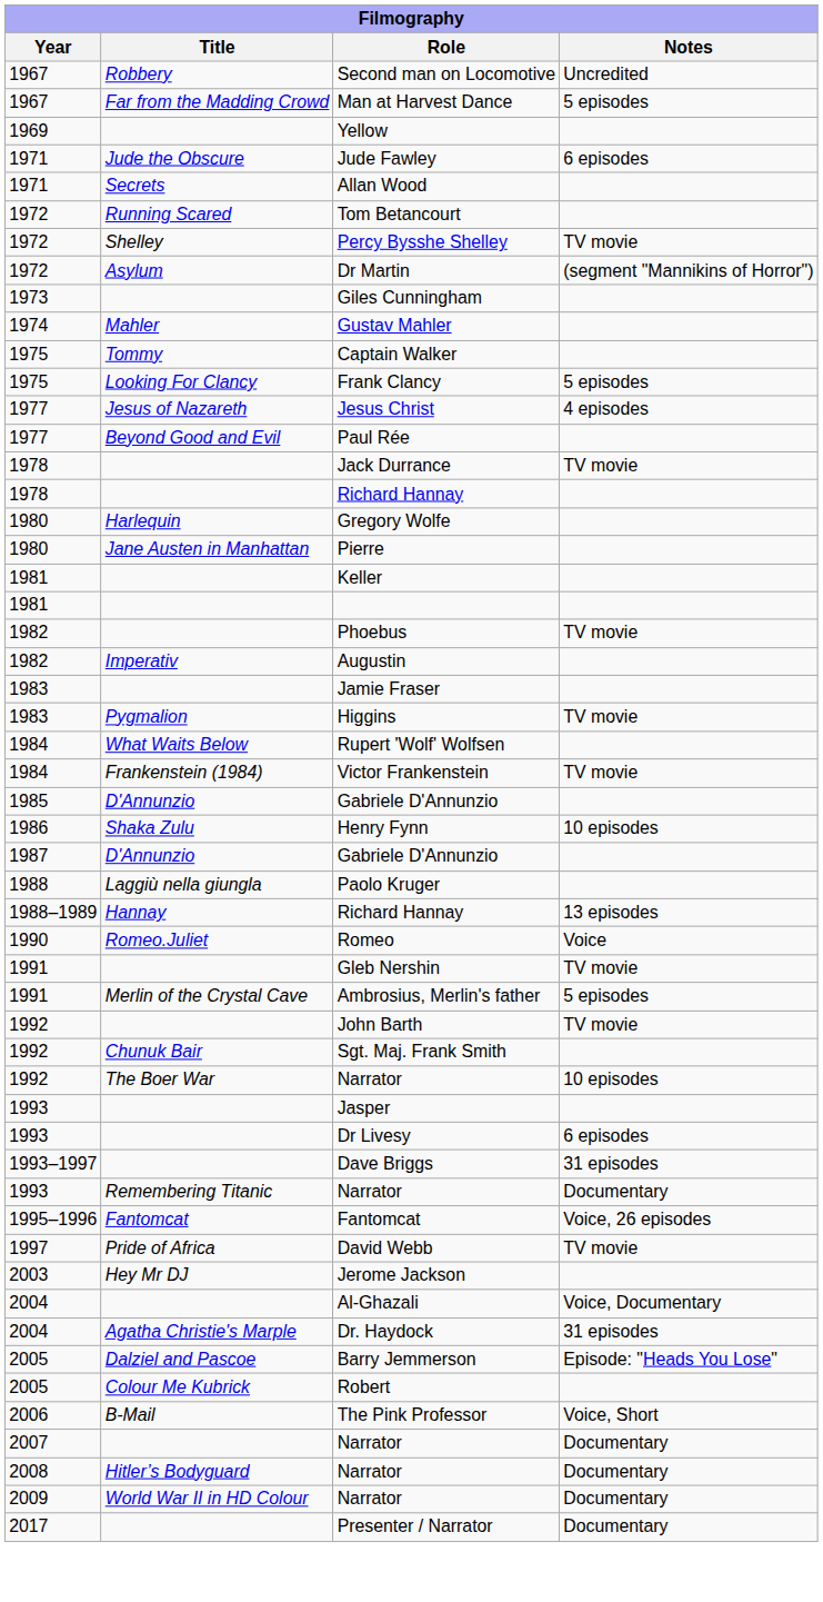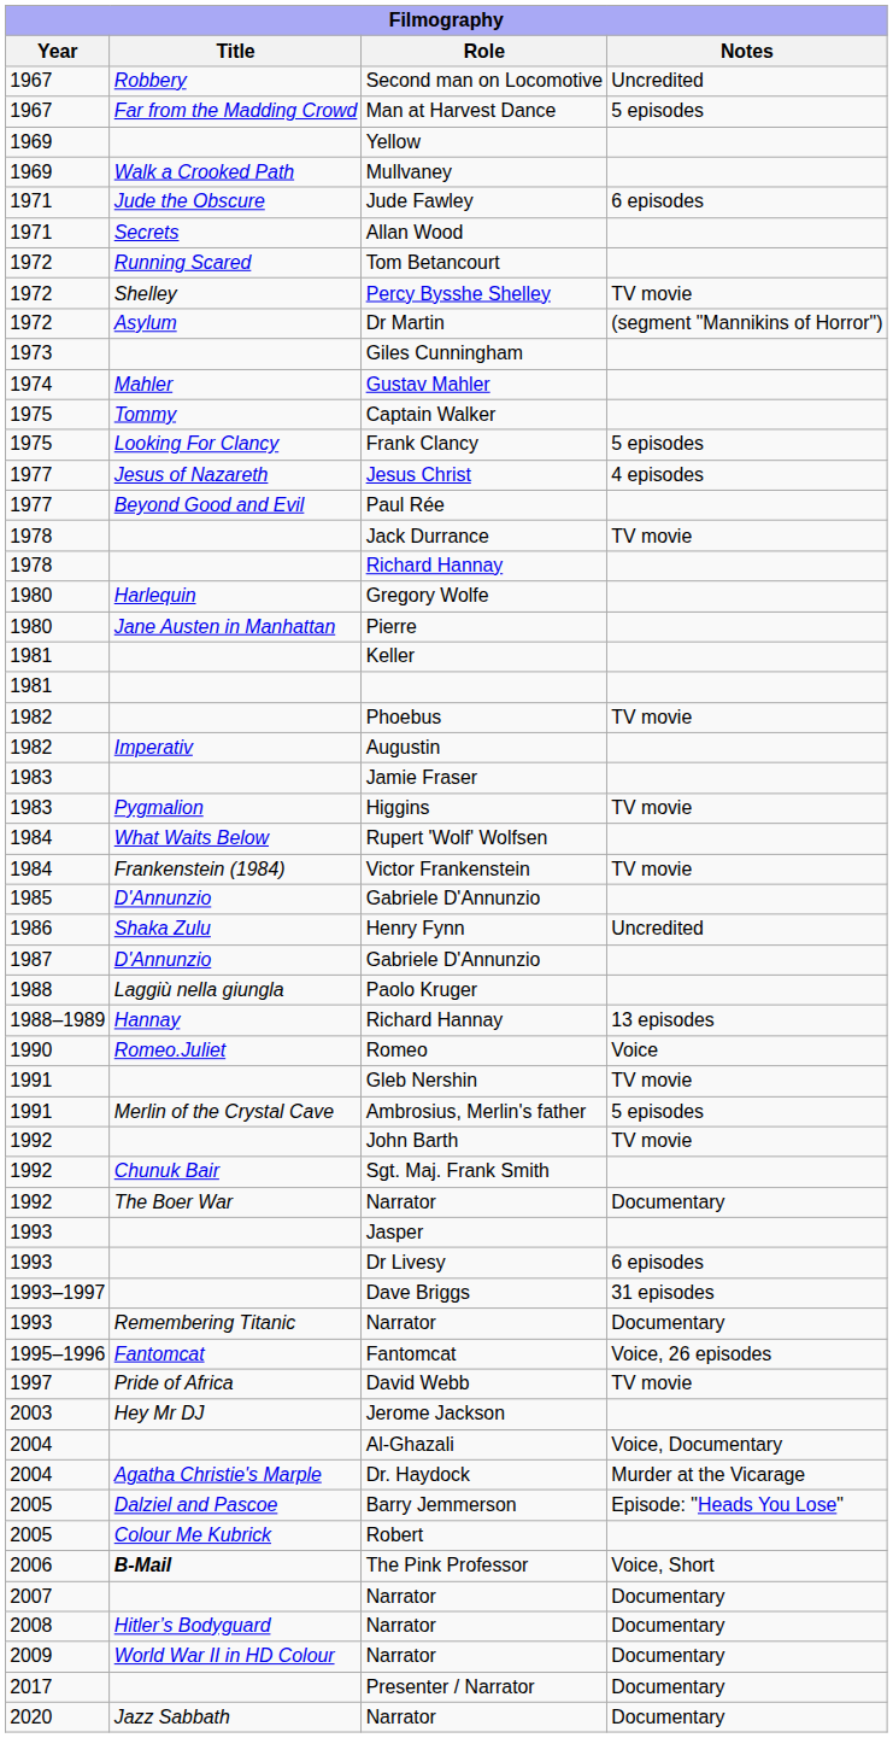 <table class="wikitable sortable">
 <tr>
 <th colspan="4" style="text-align:center; background:#a9a9f5;">Filmography</th>
 </tr>
 <tr>
 <th>Year</th>
 <th>Title</th>
 <th>Role</th>
 <th>Notes</th>
 </tr>
 <tr>
 <td>1967</td>
 <td><em><a href='#'>Robbery</a></em></td>
 <td>Second man on Locomotive</td>
 <td>Uncredited</td>
 </tr>
 <tr>
 <td>1967</td>
 <td><em><a href='#'>Far from the Madding Crowd</a></em></td>
 <td>Man at Harvest Dance</td>
 <td>5 episodes</td>
 </tr>
 <tr>
 <td>1969</td>
 <td><em></em></td>
 <td>Yellow</td>
+<td></td>
+</tr>
+<tr>
+<td>1969</td>
+<td><em><a href='#'>Walk a Crooked Path</a></em></td>
+<td>Mullvaney</td>
 <td></td>
 </tr>
 <tr>
 <td>1971</td>
 <td><em><a href='#'>Jude the Obscure</a></em></td>
 <td>Jude Fawley</td>
 <td>6 episodes</td>
 </tr>
 <tr>
 <td>1971</td>
 <td><em><a href='#'>Secrets</a></em></td>
 <td>Allan Wood</td>
 <td></td>
 </tr>
 <tr>
 <td>1972</td>
 <td><em><a href='#'>Running Scared</a></em></td>
 <td>Tom Betancourt</td>
 <td></td>
 </tr>
 <tr>
 <td>1972</td>
 <td><em>Shelley</em></td>
 <td><a href='#'>Percy Bysshe Shelley</a></td>
 <td>TV movie</td>
 </tr>
 <tr>
 <td>1972</td>
 <td><em><a href='#'>Asylum</a></em></td>
 <td>Dr Martin</td>
 <td>(segment "Mannikins of Horror")</td>
 </tr>
 <tr>
 <td>1973</td>
 <td><em></em></td>
 <td>Giles Cunningham</td>
 <td></td>
 </tr>
 <tr>
 <td>1974</td>
 <td><em><a href='#'>Mahler</a></em></td>
 <td><a href='#'>Gustav Mahler</a></td>
 <td></td>
 </tr>
 <tr>
 <td>1975</td>
 <td><em><a href='#'>Tommy</a></em></td>
 <td>Captain Walker</td>
 <td></td>
 </tr>
 <tr>
 <td>1975</td>
 <td><em><a href='#'>Looking For Clancy</a></em></td>
 <td>Frank Clancy</td>
 <td>5 episodes</td>
 </tr>
 <tr>
 <td>1977</td>
 <td><em><a href='#'>Jesus of Nazareth</a></em></td>
 <td><a href='#'>Jesus Christ</a></td>
 <td>4 episodes</td>
 </tr>
 <tr>
 <td>1977</td>
 <td><em><a href='#'>Beyond Good and Evil</a></em></td>
 <td>Paul Rée</td>
 <td></td>
 </tr>
 <tr>
 <td>1978</td>
 <td><em></em></td>
 <td>Jack Durrance</td>
 <td>TV movie</td>
 </tr>
 <tr>
 <td>1978</td>
 <td><em></em></td>
 <td><a href='#'>Richard Hannay</a></td>
 <td></td>
 </tr>
 <tr>
 <td>1980</td>
 <td><em><a href='#'>Harlequin</a></em></td>
 <td>Gregory Wolfe</td>
 <td></td>
 </tr>
 <tr>
 <td>1980</td>
 <td><em><a href='#'>Jane Austen in Manhattan</a></em></td>
 <td>Pierre</td>
 <td></td>
 </tr>
 <tr>
 <td>1981</td>
 <td><em></em></td>
 <td>Keller</td>
 <td></td>
 </tr>
 <tr>
 <td>1981</td>
 <td><em></em></td>
 <td></td>
 </tr>
 <tr>
 <td>1982</td>
 <td><em></em></td>
 <td>Phoebus</td>
 <td>TV movie</td>
 </tr>
 <tr>
 <td>1982</td>
 <td><em><a href='#'>Imperativ</a></em></td>
 <td>Augustin</td>
 <td></td>
 </tr>
 <tr>
 <td>1983</td>
 <td><em></em></td>
 <td>Jamie Fraser</td>
 <td></td>
 </tr>
 <tr>
 <td>1983</td>
 <td><em><a href='#'>Pygmalion</a></em></td>
 <td>Higgins</td>
 <td>TV movie</td>
 </tr>
 <tr>
 <td>1984</td>
 <td><em><a href='#'>What Waits Below</a></em></td>
 <td>Rupert 'Wolf' Wolfsen</td>
 <td></td>
 </tr>
 <tr>
 <td>1984</td>
 <td><em>Frankenstein (1984)</em></td>
 <td>Victor Frankenstein</td>
 <td>TV movie</td>
 </tr>
 <tr>
 <td>1985</td>
 <td><em><a href='#'>D'Annunzio</a></em></td>
 <td>Gabriele D'Annunzio</td>
 <td></td>
 </tr>
 <tr>
 <td>1986</td>
 <td><em><a href='#'>Shaka Zulu</a></em></td>
 <td>Henry Fynn</td>
-<td>10 episodes</td>
+<td>Uncredited</td>
 </tr>
 <tr>
 <td>1987</td>
 <td><em><a href='#'>D'Annunzio</a></em></td>
 <td>Gabriele D'Annunzio</td>
 <td></td>
 </tr>
 <tr>
 <td>1988</td>
 <td><em>Laggiù nella giungla</em></td>
 <td>Paolo Kruger</td>
 <td></td>
 </tr>
 <tr>
 <td>1988–1989</td>
 <td><em><a href='#'>Hannay</a></em></td>
 <td>Richard Hannay</td>
 <td>13 episodes</td>
 </tr>
 <tr>
 <td>1990</td>
 <td><em><a href='#'>Romeo.Juliet</a></em></td>
 <td>Romeo</td>
 <td>Voice</td>
 </tr>
 <tr>
 <td>1991</td>
 <td><em></em></td>
 <td>Gleb Nershin</td>
 <td>TV movie</td>
 </tr>
 <tr>
 <td>1991</td>
 <td><em>Merlin of the Crystal Cave</em></td>
 <td>Ambrosius, Merlin's father</td>
 <td>5 episodes</td>
 </tr>
 <tr>
 <td>1992</td>
 <td><em></em></td>
 <td>John Barth</td>
 <td>TV movie</td>
 </tr>
 <tr>
 <td>1992</td>
 <td><em><a href='#'>Chunuk Bair</a></em></td>
 <td>Sgt. Maj. Frank Smith</td>
 <td></td>
 </tr>
 <tr>
 <td>1992</td>
 <td><em>The Boer War</em></td>
 <td>Narrator</td>
-<td>10 episodes</td>
+<td>Documentary</td>
 </tr>
 <tr>
 <td>1993</td>
 <td><em></em></td>
 <td>Jasper</td>
 <td></td>
 </tr>
 <tr>
 <td>1993</td>
 <td><em></em></td>
 <td>Dr Livesy</td>
 <td>6 episodes</td>
 </tr>
 <tr>
 <td>1993–1997</td>
 <td><em></em></td>
 <td>Dave Briggs</td>
 <td>31 episodes</td>
 </tr>
 <tr>
 <td>1993</td>
 <td><em>Remembering Titanic</em></td>
 <td>Narrator</td>
 <td>Documentary</td>
 </tr>
 <tr>
 <td>1995–1996</td>
 <td><em><a href='#'>Fantomcat</a></em></td>
 <td>Fantomcat</td>
 <td>Voice, 26 episodes</td>
 </tr>
 <tr>
 <td>1997</td>
 <td><em>Pride of Africa</em></td>
 <td>David Webb</td>
 <td>TV movie</td>
 </tr>
 <tr>
 <td>2003</td>
 <td><em>Hey Mr DJ</em></td>
 <td>Jerome Jackson</td>
 <td></td>
 </tr>
 <tr>
 <td>2004</td>
 <td><em></em></td>
 <td>Al-Ghazali</td>
 <td>Voice, Documentary</td>
 </tr>
 <tr>
 <td>2004</td>
 <td><em><a href='#'>Agatha Christie's Marple</a></em></td>
 <td>Dr. Haydock</td>
-<td>31 episodes</td>
+<td>Murder at the Vicarage</td>
 </tr>
 <tr>
 <td>2005</td>
 <td><em><a href='#'>Dalziel and Pascoe</a></em></td>
 <td>Barry Jemmerson</td>
 <td>Episode: "<a href='#'>Heads You Lose</a>"</td>
 </tr>
 <tr>
 <td>2005</td>
 <td><em><a href='#'>Colour Me Kubrick</a></em></td>
 <td>Robert</td>
 <td></td>
 </tr>
 <tr>
 <td>2006</td>
-<td><em>B-Mail</em></td>
+<td><strong><em>B-Mail</em></strong></td>
 <td>The Pink Professor</td>
 <td>Voice, Short</td>
 </tr>
 <tr>
 <td>2007</td>
 <td><em></em></td>
 <td>Narrator</td>
 <td>Documentary</td>
 </tr>
 <tr>
 <td>2008</td>
 <td><em><a href='#'>Hitler’s Bodyguard</a></em></td>
 <td>Narrator</td>
 <td>Documentary</td>
 </tr>
 <tr>
 <td>2009</td>
 <td><em><a href='#'>World War II in HD Colour</a></em></td>
 <td>Narrator</td>
 <td>Documentary</td>
 </tr>
 <tr>
 <td>2017</td>
 <td><em></em></td>
 <td>Presenter / Narrator</td>
 <td>Documentary</td>
 </tr>
+<tr>
+<td>2020</td>
+<td><em>Jazz Sabbath</em></td>
+<td>Narrator</td>
+<td>Documentary</td>
+</tr>
 </table>
